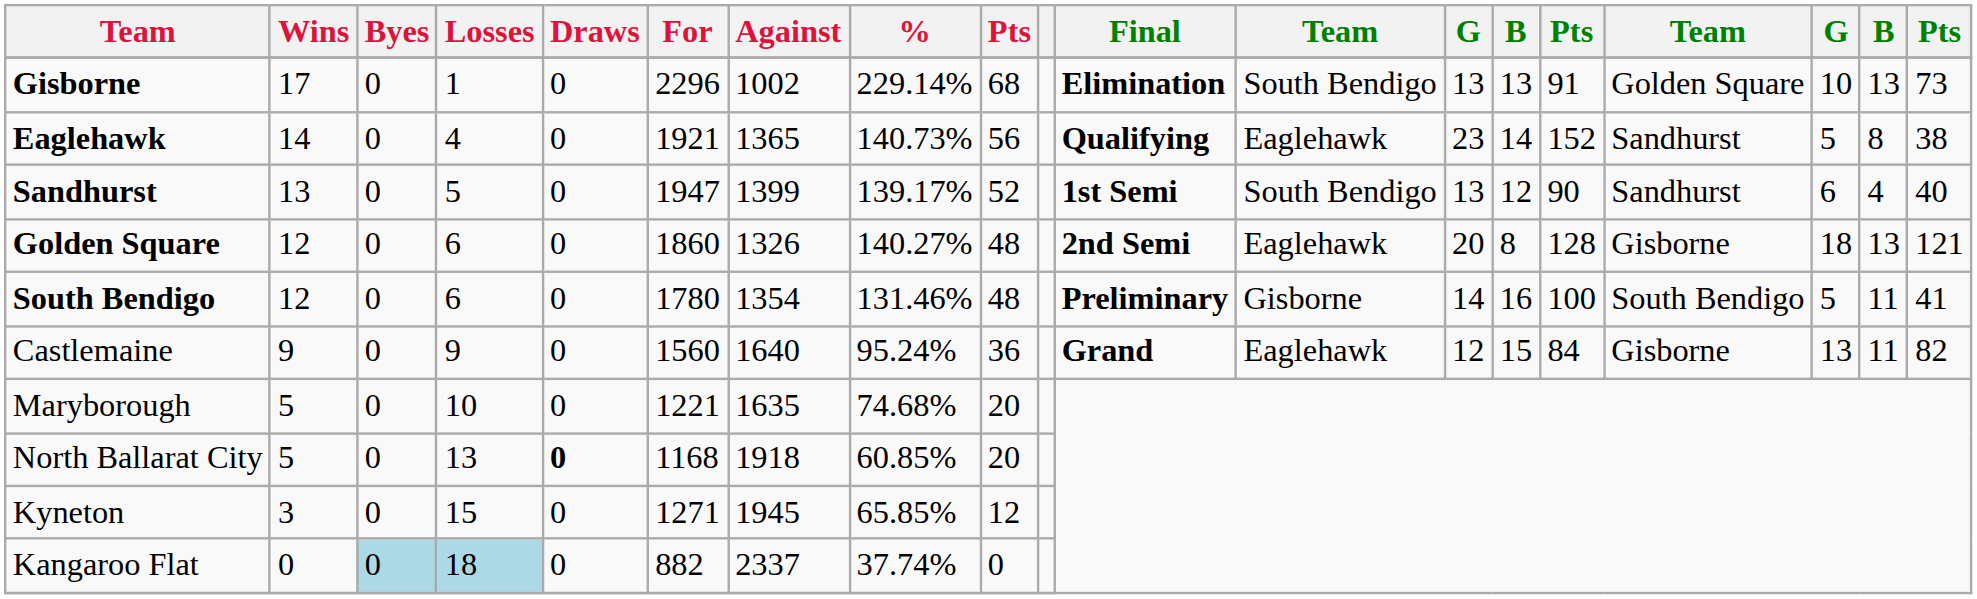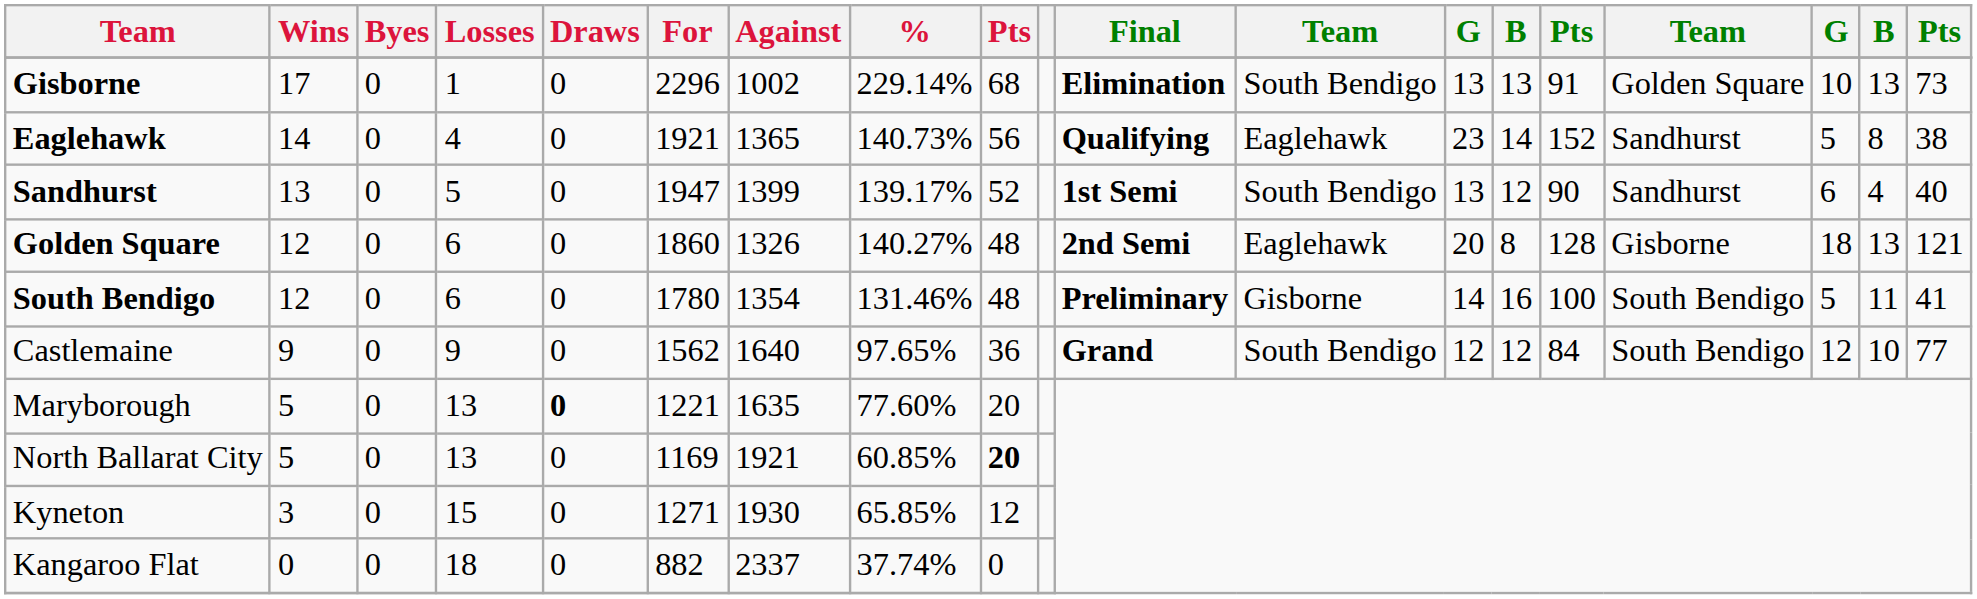 <table style="font-size: 85%; text-align: left;" class="wikitable">
 <tr>
 <th style="color:crimson">Team</th>
 <th style="color:crimson">Wins</th>
 <th style="color:crimson">Byes</th>
 <th style="color:crimson">Losses</th>
 <th style="color:crimson">Draws</th>
 <th style="color:crimson">For</th>
 <th style="color:crimson">Against</th>
 <th style="color:crimson">%</th>
 <th style="color:crimson">Pts</th>
 <th></th>
 <th style="color:green">Final</th>
 <th style="color:green">Team</th>
 <th style="color:green">G</th>
 <th style="color:green">B</th>
 <th style="color:green">Pts</th>
 <th style="color:green">Team</th>
 <th style="color:green">G</th>
 <th style="color:green">B</th>
 <th style="color:green">Pts</th>
 </tr>
 <tr>
 </tr>
 <tr>
 </tr>
 <tr>
 <td><strong>	Gisborne	</strong></td>
 <td>17</td>
 <td>0</td>
 <td>1</td>
 <td>0</td>
 <td>2296</td>
 <td>1002</td>
 <td>229.14%</td>
 <td>68</td>
 <td></td>
 <td><strong>Elimination</strong></td>
 <td>South Bendigo</td>
 <td>13</td>
 <td>13</td>
 <td>91</td>
 <td>Golden Square</td>
 <td>10</td>
 <td>13</td>
 <td>73</td>
 </tr>
 <tr>
 <td><strong>	Eaglehawk	</strong></td>
 <td>14</td>
 <td>0</td>
 <td>4</td>
 <td>0</td>
 <td>1921</td>
 <td>1365</td>
 <td>140.73%</td>
 <td>56</td>
 <td></td>
 <td><strong>Qualifying</strong></td>
 <td>Eaglehawk</td>
 <td>23</td>
 <td>14</td>
 <td>152</td>
 <td>Sandhurst</td>
 <td>5</td>
 <td>8</td>
 <td>38</td>
 </tr>
 <tr>
 <td><strong>	Sandhurst	</strong></td>
 <td>13</td>
 <td>0</td>
 <td>5</td>
 <td>0</td>
 <td>1947</td>
 <td>1399</td>
 <td>139.17%</td>
 <td>52</td>
 <td></td>
 <td><strong>1st Semi</strong></td>
 <td>South Bendigo</td>
 <td>13</td>
 <td>12</td>
 <td>90</td>
 <td>Sandhurst</td>
 <td>6</td>
 <td>4</td>
 <td>40</td>
 </tr>
 <tr>
 <td><strong>	Golden Square	</strong></td>
 <td>12</td>
 <td>0</td>
 <td>6</td>
 <td>0</td>
 <td>1860</td>
 <td>1326</td>
 <td>140.27%</td>
 <td>48</td>
 <td></td>
 <td><strong>2nd Semi</strong></td>
 <td>Eaglehawk</td>
 <td>20</td>
 <td>8</td>
 <td>128</td>
 <td>Gisborne</td>
 <td>18</td>
 <td>13</td>
 <td>121</td>
 </tr>
 <tr>
 <td><strong>	South Bendigo	</strong></td>
 <td>12</td>
 <td>0</td>
 <td>6</td>
 <td>0</td>
 <td>1780</td>
 <td>1354</td>
 <td>131.46%</td>
 <td>48</td>
 <td></td>
 <td><strong>Preliminary</strong></td>
 <td>Gisborne</td>
 <td>14</td>
 <td>16</td>
 <td>100</td>
 <td>South Bendigo</td>
 <td>5</td>
 <td>11</td>
 <td>41</td>
 </tr>
 <tr>
 <td>Castlemaine</td>
 <td>9</td>
 <td>0</td>
 <td>9</td>
 <td>0</td>
-<td>1560</td>
+<td>1562</td>
 <td>1640</td>
-<td>95.24%</td>
+<td>97.65%</td>
 <td>36</td>
 <td></td>
 <td><strong>Grand</strong></td>
-<td>Eaglehawk</td>
+<td>South Bendigo</td>
 <td>12</td>
-<td>15</td>
+<td>12</td>
 <td>84</td>
-<td>Gisborne</td>
-<td>13</td>
-<td>11</td>
-<td>82</td>
+<td>South Bendigo</td>
+<td>12</td>
+<td>10</td>
+<td>77</td>
 </tr>
 <tr>
 <td>Maryborough</td>
 <td>5</td>
 <td>0</td>
-<td>10</td>
-<td>0</td>
+<td>13</td>
+<td><strong>0</strong></td>
 <td>1221</td>
 <td>1635</td>
-<td>74.68%</td>
+<td>77.60%</td>
 <td>20</td>
 <td></td>
 </tr>
 <tr>
 <td>North Ballarat City</td>
 <td>5</td>
 <td>0</td>
 <td>13</td>
-<td><strong>0</strong></td>
-<td>1168</td>
-<td>1918</td>
+<td>0</td>
+<td>1169</td>
+<td>1921</td>
 <td>60.85%</td>
-<td>20</td>
+<td><strong>20</strong></td>
 <td></td>
 </tr>
 <tr>
 <td>Kyneton</td>
 <td>3</td>
 <td>0</td>
 <td>15</td>
 <td>0</td>
 <td>1271</td>
-<td>1945</td>
+<td>1930</td>
 <td>65.85%</td>
 <td>12</td>
 <td></td>
 </tr>
 <tr>
 <td>Kangaroo Flat</td>
 <td>0</td>
-<td style="background: lightblue;">0</td>
-<td style="background: lightblue;">18</td>
+<td>0</td>
+<td>18</td>
 <td>0</td>
 <td>882</td>
 <td>2337</td>
 <td>37.74%</td>
 <td>0</td>
 <td></td>
 </tr>
 <tr>
 </tr>
 </table>
